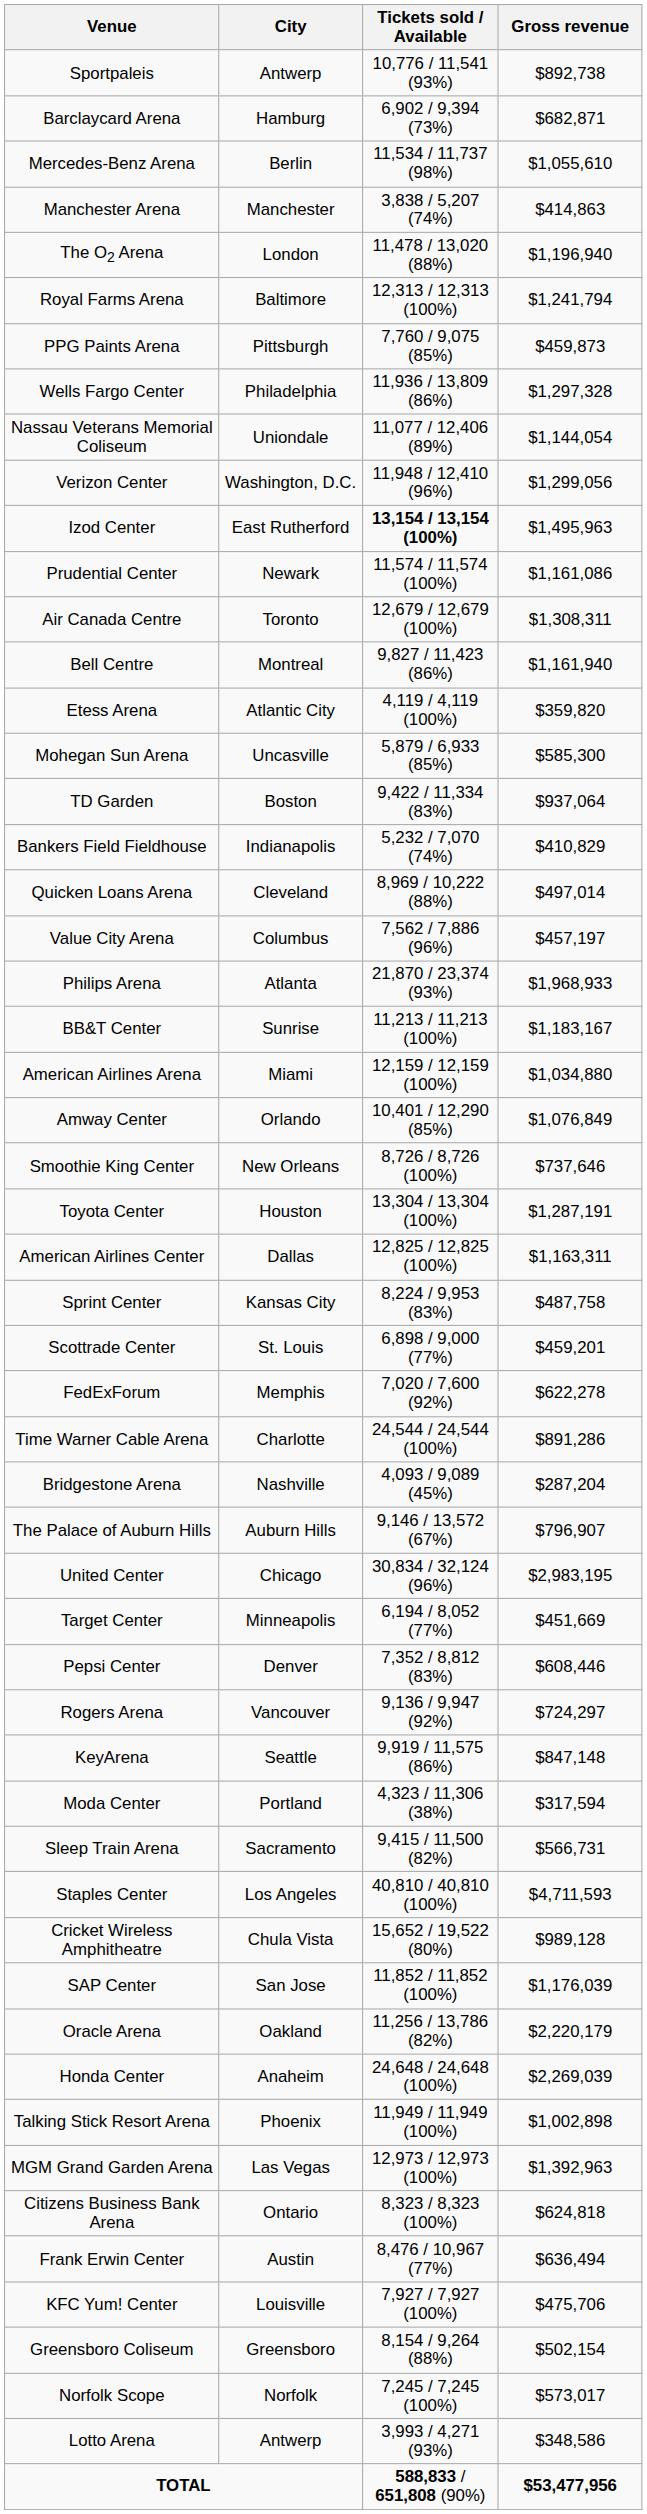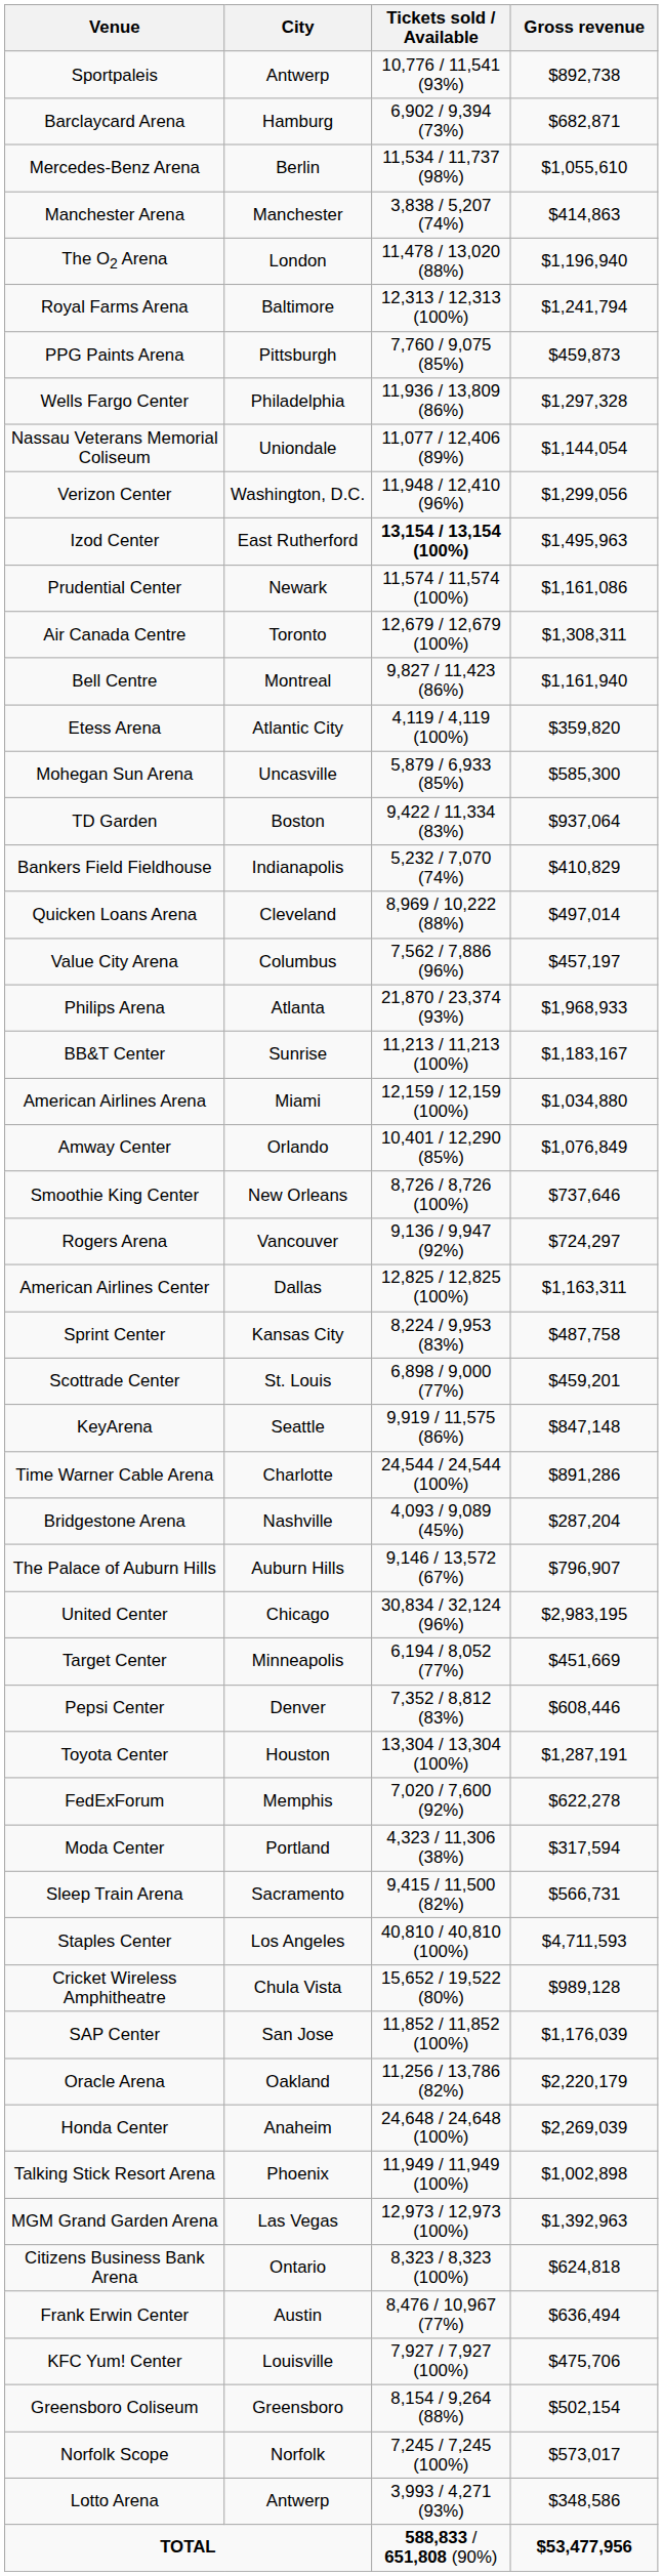 <table class="wikitable" style="text-align:center">
 <tr>
 <th style="width:250px;">Venue</th>
 <th style="width:150px;">City</th>
 <th style="width:150px;">Tickets sold / Available</th>
 <th style="width:150px;">Gross revenue</th>
 </tr>
 <tr>
 <td>Sportpaleis</td>
 <td>Antwerp</td>
 <td>10,776 / 11,541 (93%)</td>
 <td>$892,738</td>
 </tr>
 <tr>
 <td>Barclaycard Arena</td>
 <td>Hamburg</td>
 <td>6,902 / 9,394 (73%)</td>
 <td>$682,871</td>
 </tr>
 <tr>
 <td>Mercedes-Benz Arena</td>
 <td>Berlin</td>
 <td>11,534 / 11,737 (98%)</td>
 <td>$1,055,610</td>
 </tr>
 <tr>
 <td>Manchester Arena</td>
 <td>Manchester</td>
 <td>3,838 / 5,207 (74%)</td>
 <td>$414,863</td>
 </tr>
 <tr>
 <td>The O<sub>2</sub> Arena</td>
 <td>London</td>
 <td>11,478 / 13,020 (88%)</td>
 <td>$1,196,940</td>
 </tr>
 <tr>
 <td>Royal Farms Arena</td>
 <td>Baltimore</td>
 <td>12,313 / 12,313 (100%)</td>
 <td>$1,241,794</td>
 </tr>
 <tr>
 <td>PPG Paints Arena</td>
 <td>Pittsburgh</td>
 <td>7,760 / 9,075 (85%)</td>
 <td>$459,873</td>
 </tr>
 <tr>
 <td>Wells Fargo Center</td>
 <td>Philadelphia</td>
 <td>11,936 / 13,809 (86%)</td>
 <td>$1,297,328</td>
 </tr>
 <tr>
 <td>Nassau Veterans Memorial Coliseum</td>
 <td>Uniondale</td>
 <td>11,077 / 12,406 (89%)</td>
 <td>$1,144,054</td>
 </tr>
 <tr>
 <td>Verizon Center</td>
 <td>Washington, D.C.</td>
 <td>11,948 / 12,410 (96%)</td>
 <td>$1,299,056</td>
 </tr>
 <tr>
 <td>Izod Center</td>
 <td>East Rutherford</td>
 <td><strong>13,154 / 13,154 (100%)</strong></td>
 <td>$1,495,963</td>
 </tr>
 <tr>
 <td>Prudential Center</td>
 <td>Newark</td>
 <td>11,574 / 11,574 (100%)</td>
 <td>$1,161,086</td>
 </tr>
 <tr>
 <td>Air Canada Centre</td>
 <td>Toronto</td>
 <td>12,679 / 12,679 (100%)</td>
 <td>$1,308,311</td>
 </tr>
 <tr>
 <td>Bell Centre</td>
 <td>Montreal</td>
 <td>9,827 / 11,423 (86%)</td>
 <td>$1,161,940</td>
 </tr>
 <tr>
 <td>Etess Arena</td>
 <td>Atlantic City</td>
 <td>4,119 / 4,119 (100%)</td>
 <td>$359,820</td>
 </tr>
 <tr>
 <td>Mohegan Sun Arena</td>
 <td>Uncasville</td>
 <td>5,879 / 6,933 (85%)</td>
 <td>$585,300</td>
 </tr>
 <tr>
 <td>TD Garden</td>
 <td>Boston</td>
 <td>9,422 / 11,334 (83%)</td>
 <td>$937,064</td>
 </tr>
 <tr>
 <td>Bankers Field Fieldhouse</td>
 <td>Indianapolis</td>
 <td>5,232 / 7,070 (74%)</td>
 <td>$410,829</td>
 </tr>
 <tr>
 <td>Quicken Loans Arena</td>
 <td>Cleveland</td>
 <td>8,969 / 10,222 (88%)</td>
 <td>$497,014</td>
 </tr>
 <tr>
 <td>Value City Arena</td>
 <td>Columbus</td>
 <td>7,562 / 7,886 (96%)</td>
 <td>$457,197</td>
 </tr>
 <tr>
 <td>Philips Arena</td>
 <td>Atlanta</td>
 <td>21,870 / 23,374 (93%)</td>
 <td>$1,968,933</td>
 </tr>
 <tr>
 <td>BB&T Center</td>
 <td>Sunrise</td>
 <td>11,213 / 11,213 (100%)</td>
 <td>$1,183,167</td>
 </tr>
 <tr>
 <td>American Airlines Arena</td>
 <td>Miami</td>
 <td>12,159 / 12,159 (100%)</td>
 <td>$1,034,880</td>
 </tr>
 <tr>
 <td>Amway Center</td>
 <td>Orlando</td>
 <td>10,401 / 12,290 (85%)</td>
 <td>$1,076,849</td>
 </tr>
 <tr>
 <td>Smoothie King Center</td>
 <td>New Orleans</td>
 <td>8,726 / 8,726 (100%)</td>
 <td>$737,646</td>
 </tr>
 <tr>
-<td>Toyota Center</td>
-<td>Houston</td>
-<td>13,304 / 13,304 (100%)</td>
-<td>$1,287,191</td>
+<td>Rogers Arena</td>
+<td>Vancouver</td>
+<td>9,136 / 9,947 (92%)</td>
+<td>$724,297</td>
 </tr>
 <tr>
 <td>American Airlines Center</td>
 <td>Dallas</td>
 <td>12,825 / 12,825 (100%)</td>
 <td>$1,163,311</td>
 </tr>
 <tr>
 <td>Sprint Center</td>
 <td>Kansas City</td>
 <td>8,224 / 9,953 (83%)</td>
 <td>$487,758</td>
 </tr>
 <tr>
 <td>Scottrade Center</td>
 <td>St. Louis</td>
 <td>6,898 / 9,000 (77%)</td>
 <td>$459,201</td>
 </tr>
 <tr>
-<td>FedExForum</td>
-<td>Memphis</td>
-<td>7,020 / 7,600 (92%)</td>
-<td>$622,278</td>
+<td>KeyArena</td>
+<td>Seattle</td>
+<td>9,919 / 11,575 (86%)</td>
+<td>$847,148</td>
 </tr>
 <tr>
 <td>Time Warner Cable Arena</td>
 <td>Charlotte</td>
 <td>24,544 / 24,544 (100%)</td>
 <td>$891,286</td>
 </tr>
 <tr>
 <td>Bridgestone Arena</td>
 <td>Nashville</td>
 <td>4,093 / 9,089 (45%)</td>
 <td>$287,204</td>
 </tr>
 <tr>
 <td>The Palace of Auburn Hills</td>
 <td>Auburn Hills</td>
 <td>9,146 / 13,572 (67%)</td>
 <td>$796,907</td>
 </tr>
 <tr>
 <td>United Center</td>
 <td>Chicago</td>
 <td>30,834 / 32,124 (96%)</td>
 <td>$2,983,195</td>
 </tr>
 <tr>
 <td>Target Center</td>
 <td>Minneapolis</td>
 <td>6,194 / 8,052 (77%)</td>
 <td>$451,669</td>
 </tr>
 <tr>
 <td>Pepsi Center</td>
 <td>Denver</td>
 <td>7,352 / 8,812 (83%)</td>
 <td>$608,446</td>
 </tr>
 <tr>
-<td>Rogers Arena</td>
-<td>Vancouver</td>
-<td>9,136 / 9,947 (92%)</td>
-<td>$724,297</td>
+<td>Toyota Center</td>
+<td>Houston</td>
+<td>13,304 / 13,304 (100%)</td>
+<td>$1,287,191</td>
 </tr>
 <tr>
-<td>KeyArena</td>
-<td>Seattle</td>
-<td>9,919 / 11,575 (86%)</td>
-<td>$847,148</td>
+<td>FedExForum</td>
+<td>Memphis</td>
+<td>7,020 / 7,600 (92%)</td>
+<td>$622,278</td>
 </tr>
 <tr>
 <td>Moda Center</td>
 <td>Portland</td>
 <td>4,323 / 11,306 (38%)</td>
 <td>$317,594</td>
 </tr>
 <tr>
 <td>Sleep Train Arena</td>
 <td>Sacramento</td>
 <td>9,415 / 11,500 (82%)</td>
 <td>$566,731</td>
 </tr>
 <tr>
 <td>Staples Center</td>
 <td>Los Angeles</td>
 <td>40,810 / 40,810 (100%)</td>
 <td>$4,711,593</td>
 </tr>
 <tr>
 <td>Cricket Wireless Amphitheatre</td>
 <td>Chula Vista</td>
 <td>15,652 / 19,522 (80%)</td>
 <td>$989,128</td>
 </tr>
 <tr>
 <td>SAP Center</td>
 <td>San Jose</td>
 <td>11,852 / 11,852 (100%)</td>
 <td>$1,176,039</td>
 </tr>
 <tr>
 <td>Oracle Arena</td>
 <td>Oakland</td>
 <td>11,256 / 13,786 (82%)</td>
 <td>$2,220,179</td>
 </tr>
 <tr>
 <td>Honda Center</td>
 <td>Anaheim</td>
 <td>24,648 / 24,648 (100%)</td>
 <td>$2,269,039</td>
 </tr>
 <tr>
 <td>Talking Stick Resort Arena</td>
 <td>Phoenix</td>
 <td>11,949 / 11,949 (100%)</td>
 <td>$1,002,898</td>
 </tr>
 <tr>
 <td>MGM Grand Garden Arena</td>
 <td>Las Vegas</td>
 <td>12,973 / 12,973 (100%)</td>
 <td>$1,392,963</td>
 </tr>
 <tr>
 <td>Citizens Business Bank Arena</td>
 <td>Ontario</td>
 <td>8,323 / 8,323 (100%)</td>
 <td>$624,818</td>
 </tr>
 <tr>
 <td>Frank Erwin Center</td>
 <td>Austin</td>
 <td>8,476 / 10,967 (77%)</td>
 <td>$636,494</td>
 </tr>
 <tr>
 <td>KFC Yum! Center</td>
 <td>Louisville</td>
 <td>7,927 / 7,927 (100%)</td>
 <td>$475,706</td>
 </tr>
 <tr>
 <td>Greensboro Coliseum</td>
 <td>Greensboro</td>
 <td>8,154 / 9,264 (88%)</td>
 <td>$502,154</td>
 </tr>
 <tr>
 <td>Norfolk Scope</td>
 <td>Norfolk</td>
 <td>7,245 / 7,245 (100%)</td>
 <td>$573,017</td>
 </tr>
 <tr>
 <td>Lotto Arena</td>
 <td>Antwerp</td>
 <td>3,993 / 4,271 (93%)</td>
 <td>$348,586</td>
 </tr>
 <tr>
 <td colspan="2"><strong>TOTAL</strong></td>
 <td><strong>588,833</strong> / <strong>651,808</strong> (90%)</td>
 <td><strong>$53,477,956</strong></td>
 </tr>
 <tr>
 </tr>
 </table>
